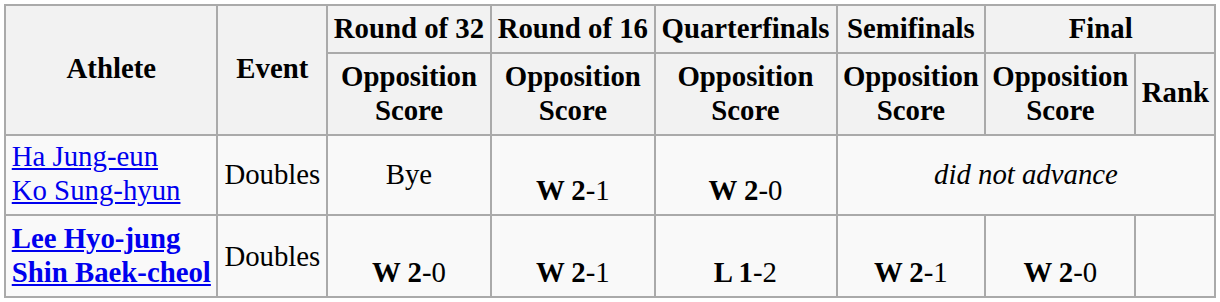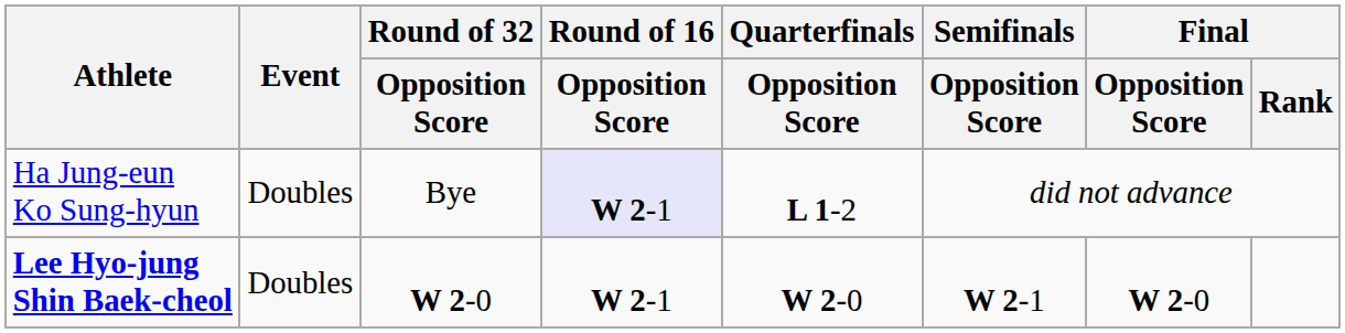 <table class=wikitable style="font-size:90%; text-align:center">
 <tr>
 <th rowspan="2">Athlete</th>
 <th rowspan="2">Event</th>
 <th>Round of 32</th>
 <th>Round of 16</th>
 <th>Quarterfinals</th>
 <th>Semifinals</th>
 <th colspan="2">Final</th>
 </tr>
 <tr>
 <th>Opposition<br>Score</th>
 <th>Opposition<br>Score</th>
 <th>Opposition<br>Score</th>
 <th>Opposition<br>Score</th>
 <th>Opposition<br>Score</th>
 <th>Rank</th>
 </tr>
 <tr>
 <td align=left><a href='#'>Ha Jung-eun</a> <br> <a href='#'>Ko Sung-hyun</a></td>
 <td align=left>Doubles</td>
 <td>Bye</td>
-<td><br><strong>W 2</strong>-1</td>
-<td><br><strong>W 2</strong>-0</td>
+<td style="background: lavender;"><br><strong>W 2</strong>-1</td>
+<td><br><strong>L 1</strong>-2</td>
 <td colspan=3><em>did not advance</em></td>
 </tr>
 <tr>
 <td align=left><strong><a href='#'>Lee Hyo-jung</a> <br> <a href='#'>Shin Baek-cheol</a></strong></td>
 <td align=left>Doubles</td>
 <td><br><strong>W 2</strong>-0</td>
 <td><br><strong>W 2</strong>-1</td>
-<td><br><strong>L 1</strong>-2</td>
+<td><br><strong>W 2</strong>-0</td>
 <td><br><strong>W 2</strong>-1</td>
 <td><br><strong>W 2</strong>-0</td>
 <td></td>
 </tr>
 </table>
